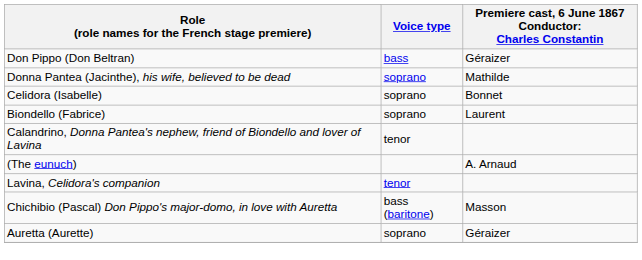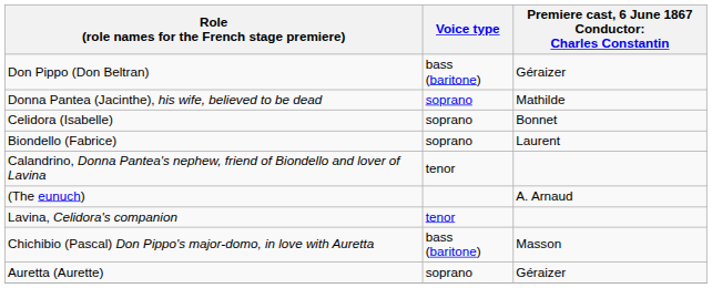 <table class="wikitable">
 <tr>
 <th>Role<br>(role names for the French stage premiere)</th>
 <th><a href='#'>Voice type</a></th>
 <th>Premiere cast, 6 June 1867<br>Conductor: <a href='#'>Charles Constantin</a></th>
 </tr>
 <tr>
 <td>Don Pippo (Don Beltran)</td>
-<td><a href='#'>bass</a></td>
+<td>bass (<a href='#'>baritone</a>)</td>
 <td>Géraizer</td>
 </tr>
 <tr>
 <td>Donna Pantea (Jacinthe), <em> his wife, believed to be dead</em></td>
 <td><a href='#'>soprano</a></td>
 <td>Mathilde</td>
 </tr>
 <tr>
 <td>Celidora (Isabelle)</td>
 <td>soprano</td>
 <td>Bonnet</td>
 </tr>
 <tr>
 <td>Biondello (Fabrice)</td>
 <td>soprano</td>
 <td>Laurent</td>
 </tr>
 <tr>
 <td>Calandrino, <em>Donna Pantea's nephew, friend of Biondello and lover of Lavina</em></td>
 <td>tenor</td>
 <td></td>
 </tr>
 <tr>
 <td>(The <a href='#'>eunuch</a>)</td>
 <td></td>
 <td>A. Arnaud</td>
 </tr>
 <tr>
 <td>Lavina, <em>Celidora's companion</em></td>
 <td><a href='#'>tenor</a></td>
 <td></td>
 </tr>
 <tr>
 <td>Chichibio (Pascal) <em>Don Pippo's major-domo, in love with Auretta</em></td>
 <td>bass (<a href='#'>baritone</a>)</td>
 <td>Masson</td>
 </tr>
 <tr>
 <td>Auretta (Aurette)</td>
 <td>soprano</td>
 <td>Géraizer</td>
 </tr>
 <tr>
 </tr>
 </table>
